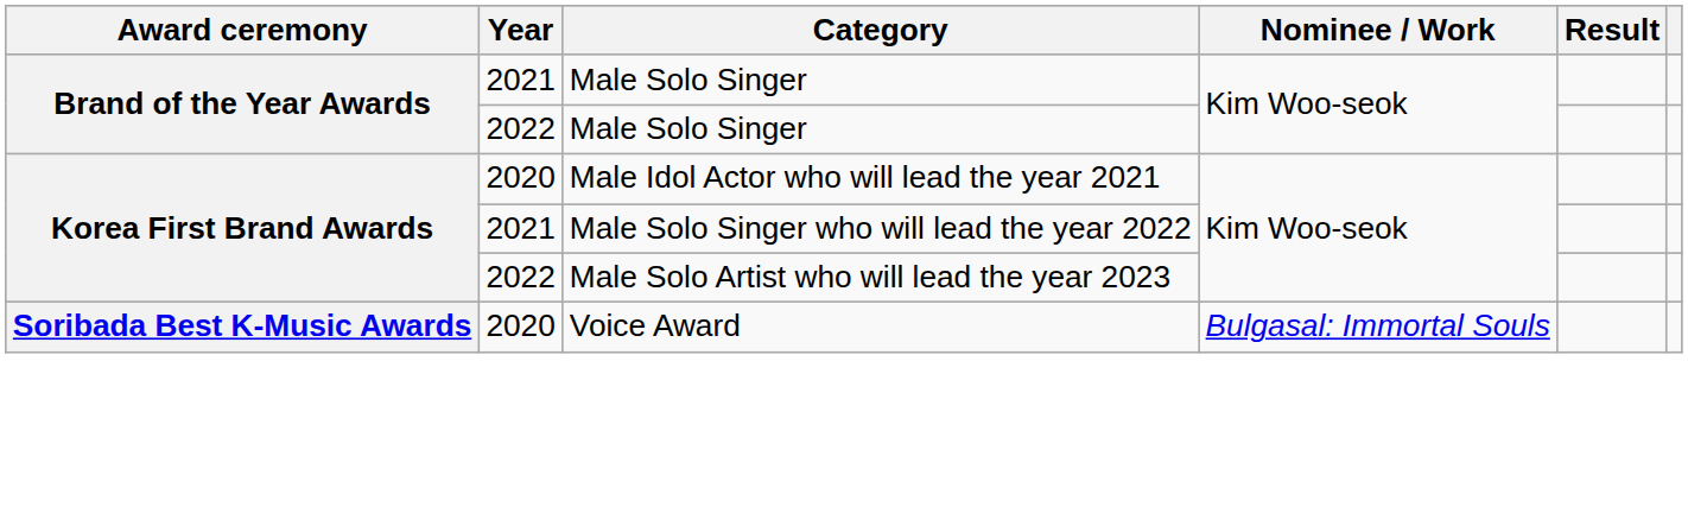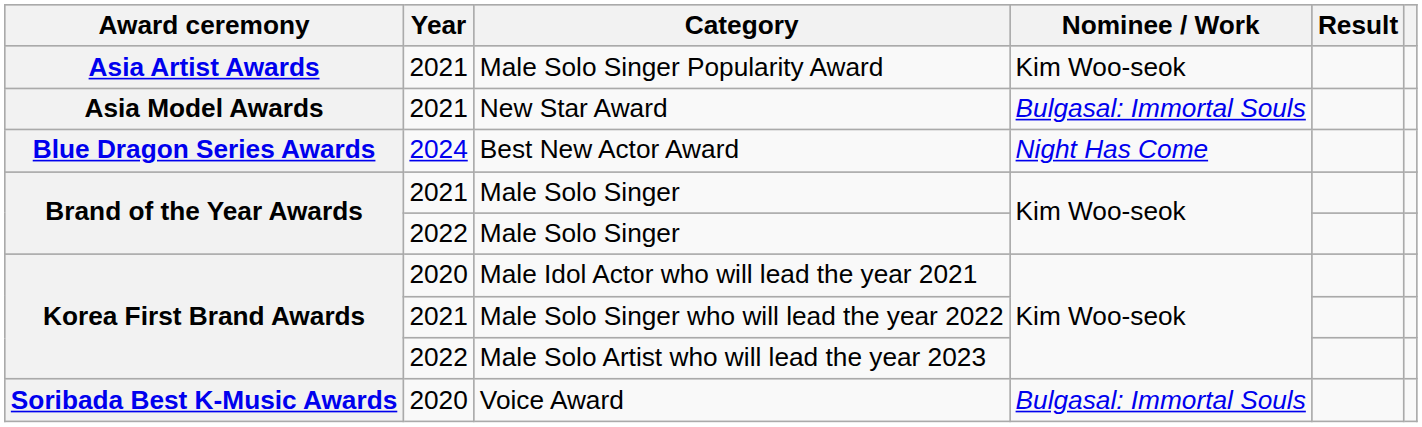 <table class="wikitable plainrowheaders sortable">
 <tr>
 <th scope="col">Award ceremony</th>
 <th scope="col">Year</th>
 <th scope="col">Category</th>
 <th scope="col">Nominee / Work</th>
 <th scope="col">Result</th>
 <th scope="col" class="unsortable"></th>
+</tr>
+<tr>
+<th scope="row"><a href='#'>Asia Artist Awards</a></th>
+<td style="text-align:center">2021</td>
+<td>Male Solo Singer Popularity Award</td>
+<td>Kim Woo-seok</td>
+<td></td>
+<td style="text-align:center"></td>
+</tr>
+<tr>
+<th scope="row">Asia Model Awards</th>
+<td style="text-align:center">2021</td>
+<td>New Star Award</td>
+<td><em><a href='#'>Bulgasal: Immortal Souls</a></em></td>
+<td></td>
+<td style="text-align:center"></td>
+</tr>
+<tr>
+<th scope="row"><a href='#'>Blue Dragon Series Awards</a></th>
+<td style="text-align:center"><a href='#'>2024</a></td>
+<td>Best New Actor Award</td>
+<td><em><a href='#'>Night Has Come</a></em></td>
+<td></td>
+<td style="text-align:center"></td>
 </tr>
 <tr>
 <th scope="row" rowspan="2">Brand of the Year Awards</th>
 <td style="text-align:center">2021</td>
 <td>Male Solo Singer</td>
 <td rowspan="2">Kim Woo-seok</td>
 <td></td>
 <td style="text-align:center"></td>
 </tr>
 <tr>
 <td style="text-align:center">2022</td>
 <td>Male Solo Singer</td>
 <td></td>
 <td style="text-align:center"></td>
 </tr>
 <tr>
 <th scope="row" rowspan="3">Korea First Brand Awards</th>
 <td style="text-align:center">2020</td>
 <td>Male Idol Actor who will lead the year 2021</td>
 <td rowspan="3">Kim Woo-seok</td>
 <td></td>
 <td style="text-align:center"></td>
 </tr>
 <tr>
 <td style="text-align:center">2021</td>
 <td>Male Solo Singer who will lead the year 2022</td>
 <td></td>
 <td style="text-align:center"></td>
 </tr>
 <tr>
 <td style="text-align:center">2022</td>
 <td>Male Solo Artist who will lead the year 2023</td>
 <td></td>
 <td style="text-align:center"></td>
 </tr>
 <tr>
 <th scope="row"><a href='#'>Soribada Best K-Music Awards</a></th>
 <td style="text-align:center">2020</td>
 <td>Voice Award</td>
 <td><em><a href='#'>Bulgasal: Immortal Souls</a></em></td>
 <td></td>
 <td style="text-align:center"></td>
 </tr>
 </table>
